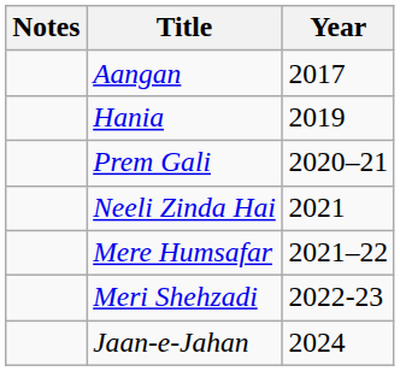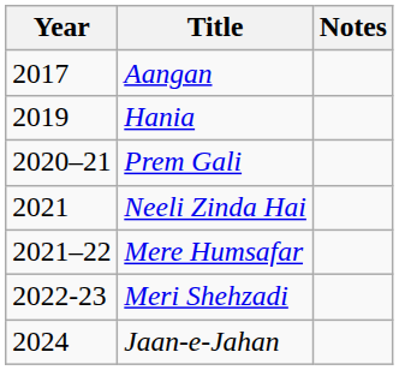 <table class="wikitable">
 <tr>
+<th>Year</th>
+<th>Title</th>
 <th>Notes</th>
-<th>Title</th>
-<th>Year</th>
 </tr>
 <tr>
+<td>2017</td>
+<td><em><a href='#'>Aangan</a></em></td>
 <td></td>
-<td><em><a href='#'>Aangan</a></em></td>
-<td>2017</td>
 </tr>
 <tr>
+<td>2019</td>
+<td><a href='#'><em>Hania</em></a></td>
 <td></td>
-<td><a href='#'><em>Hania</em></a></td>
-<td>2019</td>
 </tr>
 <tr>
+<td>2020–21</td>
+<td><em><a href='#'>Prem Gali</a></em></td>
 <td></td>
-<td><em><a href='#'>Prem Gali</a></em></td>
-<td>2020–21</td>
 </tr>
 <tr>
+<td>2021</td>
+<td><em><a href='#'>Neeli Zinda Hai</a></em></td>
 <td></td>
-<td><em><a href='#'>Neeli Zinda Hai</a></em></td>
-<td>2021</td>
 </tr>
 <tr>
+<td>2021–22</td>
+<td><em><a href='#'>Mere Humsafar</a></em></td>
 <td></td>
-<td><em><a href='#'>Mere Humsafar</a></em></td>
-<td>2021–22</td>
 </tr>
 <tr>
+<td>2022-23</td>
+<td><em><a href='#'>Meri Shehzadi</a></em></td>
 <td></td>
-<td><em><a href='#'>Meri Shehzadi</a></em></td>
-<td>2022-23</td>
 </tr>
 <tr>
+<td>2024</td>
+<td><em>Jaan-e-Jahan</em></td>
 <td></td>
-<td><em>Jaan-e-Jahan</em></td>
-<td>2024</td>
 </tr>
 </table>
